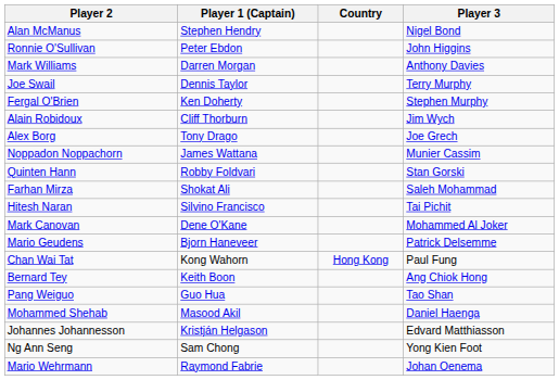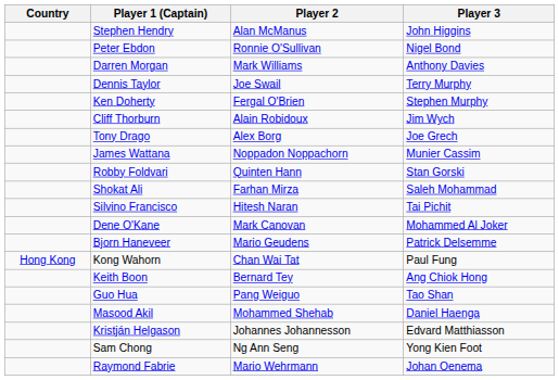 <table class="wikitable" width=50%>
 <tr>
+<th>Country</th>
+<th>Player 1 (Captain)</th>
 <th>Player 2</th>
-<th>Player 1 (Captain)</th>
-<th>Country</th>
 <th>Player 3</th>
 </tr>
 <tr bgcolor=>
+<td align="center"></td>
+<td><a href='#'>Stephen Hendry</a></td>
 <td><a href='#'>Alan McManus</a></td>
-<td><a href='#'>Stephen Hendry</a></td>
+<td><a href='#'>John Higgins</a></td>
+</tr>
+<tr bgcolor=>
 <td align="center"></td>
+<td><a href='#'>Peter Ebdon</a></td>
+<td><a href='#'>Ronnie O'Sullivan</a></td>
 <td><a href='#'>Nigel Bond</a></td>
 </tr>
 <tr bgcolor=>
-<td><a href='#'>Ronnie O'Sullivan</a></td>
-<td><a href='#'>Peter Ebdon</a></td>
 <td align="center"></td>
-<td><a href='#'>John Higgins</a></td>
-</tr>
-<tr bgcolor=>
+<td><a href='#'>Darren Morgan</a></td>
 <td><a href='#'>Mark Williams</a></td>
-<td><a href='#'>Darren Morgan</a></td>
-<td align="center"></td>
 <td><a href='#'>Anthony Davies</a></td>
 </tr>
 <tr bgcolor=>
+<td align="center"></td>
+<td><a href='#'>Dennis Taylor</a></td>
 <td><a href='#'>Joe Swail</a></td>
-<td><a href='#'>Dennis Taylor</a></td>
-<td align="center"></td>
 <td><a href='#'>Terry Murphy</a></td>
 </tr>
 <tr bgcolor=>
+<td align="center"></td>
+<td><a href='#'>Ken Doherty</a></td>
 <td><a href='#'>Fergal O'Brien</a></td>
-<td><a href='#'>Ken Doherty</a></td>
-<td align="center"></td>
 <td><a href='#'>Stephen Murphy</a></td>
 </tr>
 <tr bgcolor=>
+<td align="center"></td>
+<td><a href='#'>Cliff Thorburn</a></td>
 <td><a href='#'>Alain Robidoux</a></td>
-<td><a href='#'>Cliff Thorburn</a></td>
-<td align="center"></td>
 <td><a href='#'>Jim Wych</a></td>
 </tr>
 <tr bgcolor=>
+<td align="center"></td>
+<td><a href='#'>Tony Drago</a></td>
 <td><a href='#'>Alex Borg</a></td>
-<td><a href='#'>Tony Drago</a></td>
-<td align="center"></td>
 <td><a href='#'>Joe Grech</a></td>
 </tr>
 <tr bgcolor=>
+<td align="center"></td>
+<td><a href='#'>James Wattana</a></td>
 <td><a href='#'>Noppadon Noppachorn</a></td>
-<td><a href='#'>James Wattana</a></td>
-<td align="center"></td>
 <td><a href='#'>Munier Cassim</a></td>
 </tr>
 <tr bgcolor=>
+<td align="center"></td>
+<td><a href='#'>Robby Foldvari</a></td>
 <td><a href='#'>Quinten Hann</a></td>
-<td><a href='#'>Robby Foldvari</a></td>
-<td align="center"></td>
 <td><a href='#'>Stan Gorski</a></td>
 </tr>
 <tr bgcolor=>
+<td align="center"></td>
+<td><a href='#'>Shokat Ali</a></td>
 <td><a href='#'>Farhan Mirza</a></td>
-<td><a href='#'>Shokat Ali</a></td>
-<td align="center"></td>
 <td><a href='#'>Saleh Mohammad</a></td>
 </tr>
 <tr bgcolor=>
+<td align="center"></td>
+<td><a href='#'>Silvino Francisco</a></td>
 <td><a href='#'>Hitesh Naran</a></td>
-<td><a href='#'>Silvino Francisco</a></td>
-<td align="center"></td>
 <td><a href='#'>Tai Pichit</a></td>
 </tr>
 <tr bgcolor=>
+<td align="center"></td>
+<td><a href='#'>Dene O'Kane</a></td>
 <td><a href='#'>Mark Canovan</a></td>
-<td><a href='#'>Dene O'Kane</a></td>
-<td align="center"></td>
 <td><a href='#'>Mohammed Al Joker</a></td>
 </tr>
 <tr bgcolor=>
+<td align="center"></td>
+<td><a href='#'>Bjorn Haneveer</a></td>
 <td><a href='#'>Mario Geudens</a></td>
-<td><a href='#'>Bjorn Haneveer</a></td>
-<td align="center"></td>
 <td><a href='#'>Patrick Delsemme</a></td>
 </tr>
 <tr bgcolor=>
+<td align="center"> <a href='#'>Hong Kong</a></td>
+<td>Kong Wahorn</td>
 <td><a href='#'>Chan Wai Tat</a></td>
-<td>Kong Wahorn</td>
-<td align="center"> <a href='#'>Hong Kong</a></td>
 <td>Paul Fung</td>
 </tr>
 <tr bgcolor=>
+<td align="center"></td>
+<td><a href='#'>Keith Boon</a></td>
 <td><a href='#'>Bernard Tey</a></td>
-<td><a href='#'>Keith Boon</a></td>
-<td align="center"></td>
 <td><a href='#'>Ang Chiok Hong</a></td>
 </tr>
 <tr bgcolor=>
+<td align="center"></td>
+<td><a href='#'>Guo Hua</a></td>
 <td><a href='#'>Pang Weiguo</a></td>
-<td><a href='#'>Guo Hua</a></td>
-<td align="center"></td>
 <td><a href='#'>Tao Shan</a></td>
 </tr>
 <tr bgcolor=>
+<td align="center"></td>
+<td><a href='#'>Masood Akil</a></td>
 <td><a href='#'>Mohammed Shehab</a></td>
-<td><a href='#'>Masood Akil</a></td>
-<td align="center"></td>
 <td><a href='#'>Daniel Haenga</a></td>
 </tr>
 <tr bgcolor=>
+<td align="center"></td>
+<td><a href='#'>Kristján Helgason</a></td>
 <td>Johannes Johannesson</td>
-<td><a href='#'>Kristján Helgason</a></td>
-<td align="center"></td>
 <td>Edvard Matthiasson</td>
 </tr>
 <tr bgcolor=>
+<td align="center"></td>
+<td>Sam Chong</td>
 <td>Ng Ann Seng</td>
-<td>Sam Chong</td>
-<td align="center"></td>
 <td>Yong Kien Foot</td>
 </tr>
 <tr bgcolor=>
+<td align="center"></td>
+<td><a href='#'>Raymond Fabrie</a></td>
 <td><a href='#'>Mario Wehrmann</a></td>
-<td><a href='#'>Raymond Fabrie</a></td>
-<td align="center"></td>
 <td><a href='#'>Johan Oenema</a></td>
 </tr>
 </table>
